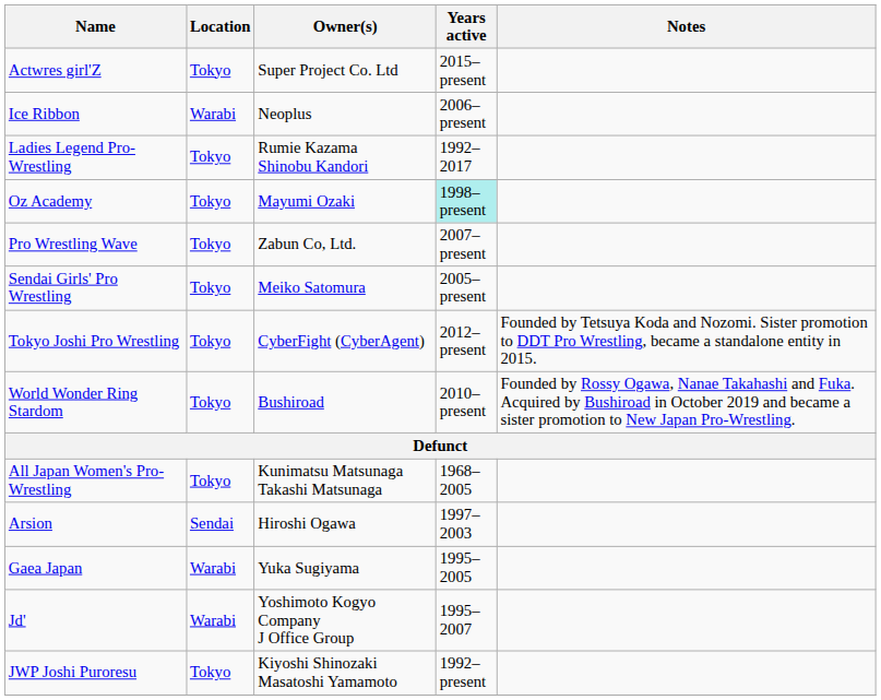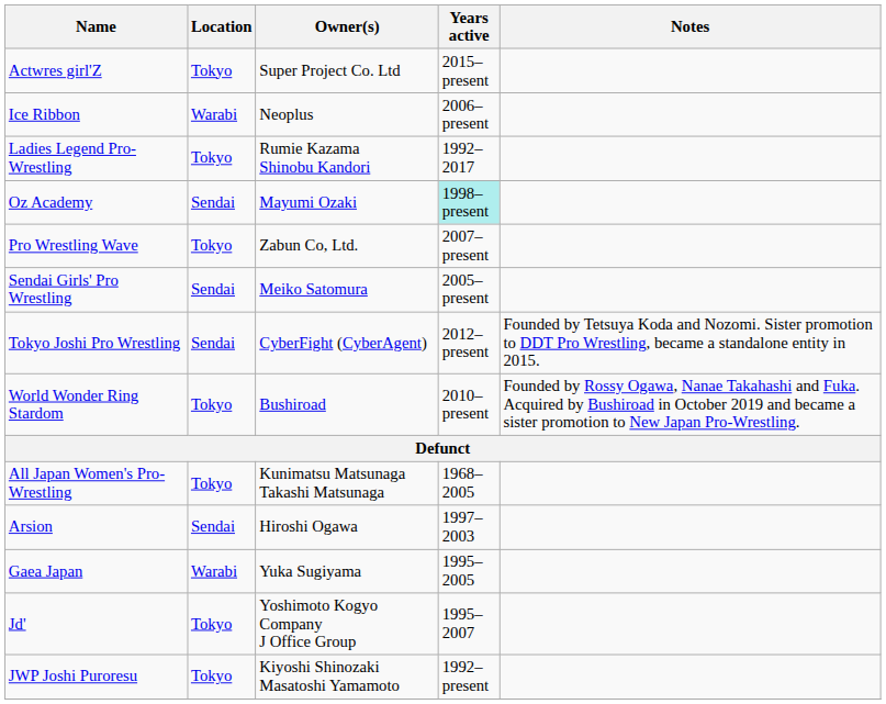 <table class="wikitable sortable">
 <tr>
 <th width="21%">Name</th>
 <th width="7%">Location</th>
 <th width="21%">Owner(s)</th>
 <th width="7%">Years active</th>
 <th width="55%">Notes</th>
 </tr>
 <tr>
 <td><a href='#'>Actwres girl'Z</a></td>
 <td><a href='#'>Tokyo</a></td>
 <td>Super Project Co. Ltd</td>
 <td>2015–present</td>
 <td></td>
 </tr>
 <tr>
 <td><a href='#'>Ice Ribbon</a></td>
 <td><a href='#'>Warabi</a></td>
 <td>Neoplus</td>
 <td>2006–present</td>
 <td></td>
 </tr>
 <tr>
 <td><a href='#'>Ladies Legend Pro-Wrestling</a></td>
 <td><a href='#'>Tokyo</a></td>
 <td>Rumie Kazama<br><a href='#'>Shinobu Kandori</a></td>
 <td>1992–2017</td>
 <td></td>
 </tr>
 <tr>
 <td><a href='#'>Oz Academy</a></td>
-<td><a href='#'>Tokyo</a></td>
+<td><a href='#'>Sendai</a></td>
 <td><a href='#'>Mayumi Ozaki</a></td>
 <td style="background: paleturquoise;">1998–present</td>
 <td></td>
 </tr>
 <tr>
 <td><a href='#'>Pro Wrestling Wave</a></td>
 <td><a href='#'>Tokyo</a></td>
 <td>Zabun Co, Ltd.</td>
 <td>2007–present</td>
 <td></td>
 </tr>
 <tr>
 <td><a href='#'>Sendai Girls' Pro Wrestling</a></td>
-<td><a href='#'>Tokyo</a></td>
+<td><a href='#'>Sendai</a></td>
 <td><a href='#'>Meiko Satomura</a></td>
 <td>2005–present</td>
 <td></td>
 </tr>
 <tr>
 <td><a href='#'>Tokyo Joshi Pro Wrestling</a></td>
-<td><a href='#'>Tokyo</a></td>
+<td><a href='#'>Sendai</a></td>
 <td><a href='#'>CyberFight</a> (<a href='#'>CyberAgent</a>)</td>
 <td>2012–present</td>
 <td>Founded by Tetsuya Koda and Nozomi. Sister promotion to <a href='#'>DDT Pro Wrestling</a>, became a standalone entity in 2015.</td>
 </tr>
 <tr>
 <td><a href='#'>World Wonder Ring Stardom</a></td>
 <td><a href='#'>Tokyo</a></td>
 <td><a href='#'>Bushiroad</a></td>
 <td>2010–present</td>
 <td>Founded by <a href='#'>Rossy Ogawa</a>, <a href='#'>Nanae Takahashi</a> and <a href='#'>Fuka</a>. Acquired by <a href='#'>Bushiroad</a> in October 2019 and became a sister promotion to <a href='#'>New Japan Pro-Wrestling</a>.</td>
 </tr>
 <tr>
 <th colspan="5">Defunct</th>
 </tr>
 <tr>
 <td><a href='#'>All Japan Women's Pro-Wrestling</a></td>
 <td><a href='#'>Tokyo</a></td>
 <td>Kunimatsu Matsunaga<br>Takashi Matsunaga</td>
 <td>1968–2005</td>
 <td></td>
 </tr>
 <tr>
 <td><a href='#'>Arsion</a></td>
 <td><a href='#'>Sendai</a></td>
 <td>Hiroshi Ogawa</td>
 <td>1997–2003</td>
 <td></td>
 </tr>
 <tr>
 <td><a href='#'>Gaea Japan</a></td>
 <td><a href='#'>Warabi</a></td>
 <td>Yuka Sugiyama</td>
 <td>1995–2005</td>
 <td></td>
 </tr>
 <tr>
 <td><a href='#'>Jd'</a></td>
-<td><a href='#'>Warabi</a></td>
+<td><a href='#'>Tokyo</a></td>
 <td>Yoshimoto Kogyo Company<br>J Office Group</td>
 <td>1995–2007</td>
 <td></td>
 </tr>
 <tr>
 <td><a href='#'>JWP Joshi Puroresu</a></td>
 <td><a href='#'>Tokyo</a></td>
 <td>Kiyoshi Shinozaki<br>Masatoshi Yamamoto</td>
 <td>1992–present</td>
 <td></td>
 </tr>
 <tr>
 </tr>
 </table>
